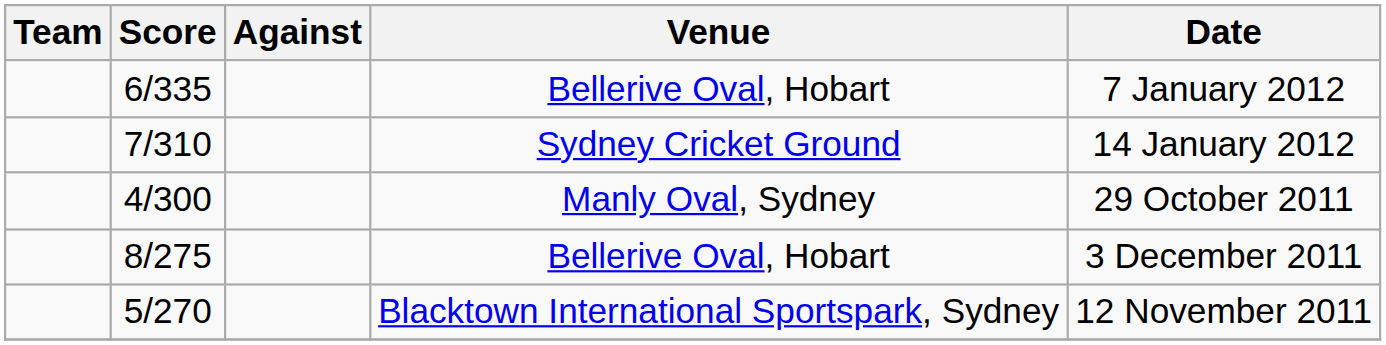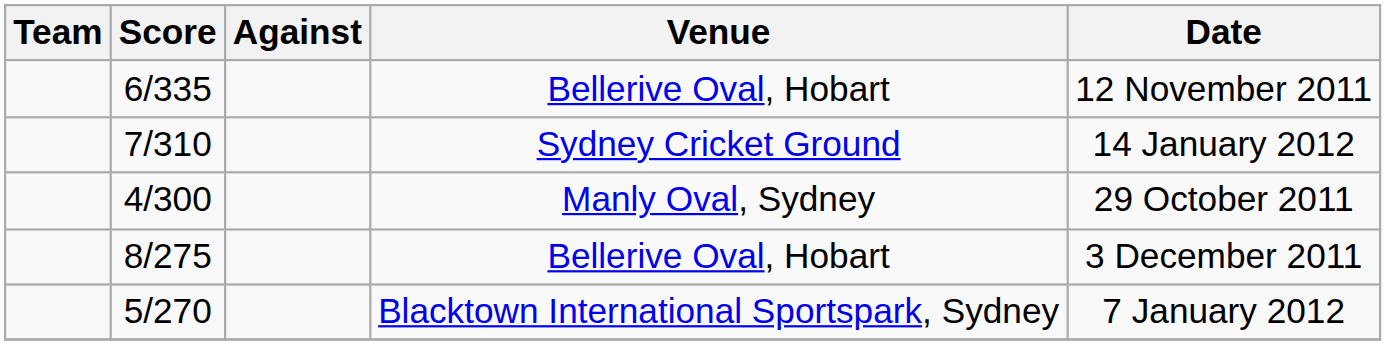 <table class="wikitable sortable" style="text-align:center">
 <tr>
 <th class="unsortable">Team</th>
 <th>Score</th>
 <th>Against</th>
 <th>Venue</th>
 <th>Date</th>
 </tr>
 <tr>
 <td style="text-align:left;"></td>
 <td>6/335</td>
 <td style="text-align:left;"></td>
 <td><a href='#'>Bellerive Oval</a>, Hobart</td>
-<td>7 January 2012</td>
+<td>12 November 2011</td>
 </tr>
 <tr>
 <td style="text-align:left;"></td>
 <td>7/310</td>
 <td style="text-align:left;"></td>
 <td><a href='#'>Sydney Cricket Ground</a></td>
 <td>14 January 2012</td>
 </tr>
 <tr>
 <td style="text-align:left;"></td>
 <td>4/300</td>
 <td style="text-align:left;"></td>
 <td><a href='#'>Manly Oval</a>, Sydney</td>
 <td>29 October 2011</td>
 </tr>
 <tr>
 <td style="text-align:left;"></td>
 <td>8/275</td>
 <td style="text-align:left;"></td>
 <td><a href='#'>Bellerive Oval</a>, Hobart</td>
 <td>3 December 2011</td>
 </tr>
 <tr>
 <td style="text-align:left;"></td>
 <td>5/270</td>
 <td style="text-align:left;"></td>
 <td><a href='#'>Blacktown International Sportspark</a>, Sydney</td>
-<td>12 November 2011</td>
+<td>7 January 2012</td>
 </tr>
 <tr>
 </tr>
 </table>
